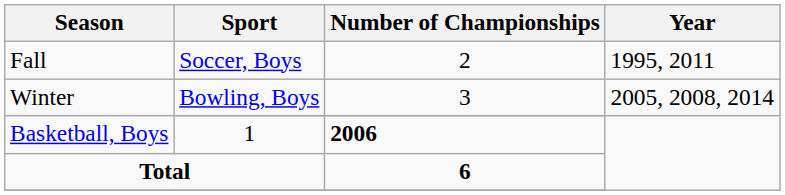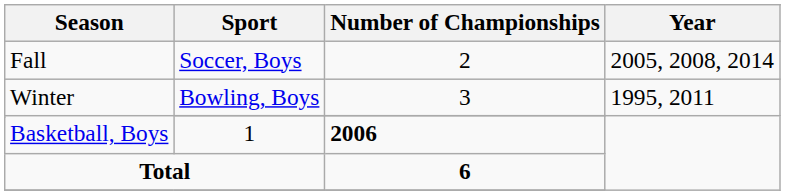 <table class="wikitable" colspan="4"|State Championships>
 <tr>
 <th>Season</th>
 <th>Sport</th>
 <th>Number of Championships</th>
 <th>Year</th>
 </tr>
 <tr>
 <td>Fall</td>
 <td><a href='#'>Soccer, Boys</a></td>
 <td style="text-align:center;">2</td>
-<td>1995, 2011</td>
+<td>2005, 2008, 2014</td>
 </tr>
 <tr>
 <td rowspan="2">Winter</td>
 <td><a href='#'>Bowling, Boys</a></td>
 <td style="text-align:center;">3</td>
-<td>2005, 2008, 2014</td>
+<td>1995, 2011</td>
 </tr>
 <tr style="text-align:center;">
 </tr>
 <tr>
 <td><a href='#'>Basketball, Boys</a></td>
 <td align="center">1</td>
 <td><strong>2006</strong></td>
 </tr>
 <tr>
 <td align="center" colspan="2"><strong>Total</strong></td>
 <td align="center"><strong>6</strong></td>
 </tr>
 <tr>
 </tr>
 </table>
